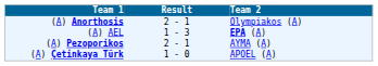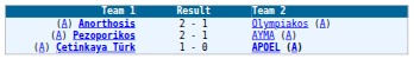 <table cellspacing="0" style="background: #EBF5FF; border: 1px #aaa solid; border-collapse: collapse; font-size: 95%;" width=60%>
 <tr bgcolor=#006699 style="color:white;">
 <th width=25% align="right">Team 1</th>
 <th width=22% align="center">Result</th>
 <th width=30% align="left">Team 2</th>
 </tr>
 <tr>
 <td align=right>(<a href='#'>A</a>) <strong><a href='#'>Anorthosis</a></strong></td>
 <td align=center>2 - 1</td>
 <td align=left><a href='#'>Olympiakos</a> (<a href='#'>A</a>)</td>
 </tr>
 <tr>
-<td align=right>(<a href='#'>A</a>) <a href='#'>AEL</a></td>
-<td align=center>1 - 3</td>
-<td align=left><strong><a href='#'>EPA</a></strong> (<a href='#'>A</a>)</td>
-</tr>
-<tr>
 <td align=right>(<a href='#'>A</a>) <strong><a href='#'>Pezoporikos</a></strong></td>
 <td align=center>2 - 1</td>
 <td align=left><a href='#'>AYMA</a> (<a href='#'>A</a>)</td>
 </tr>
 <tr>
 <td align=right>(<a href='#'>A</a>) <strong><a href='#'>Çetinkaya Türk</a></strong></td>
 <td align=center>1 - 0</td>
-<td align=left><a href='#'>APOEL</a> (<a href='#'>A</a>)</td>
+<td align=left><strong><a href='#'>APOEL</a> (<a href='#'>A</a>)</strong></td>
 </tr>
 <tr>
 </tr>
 </table>
